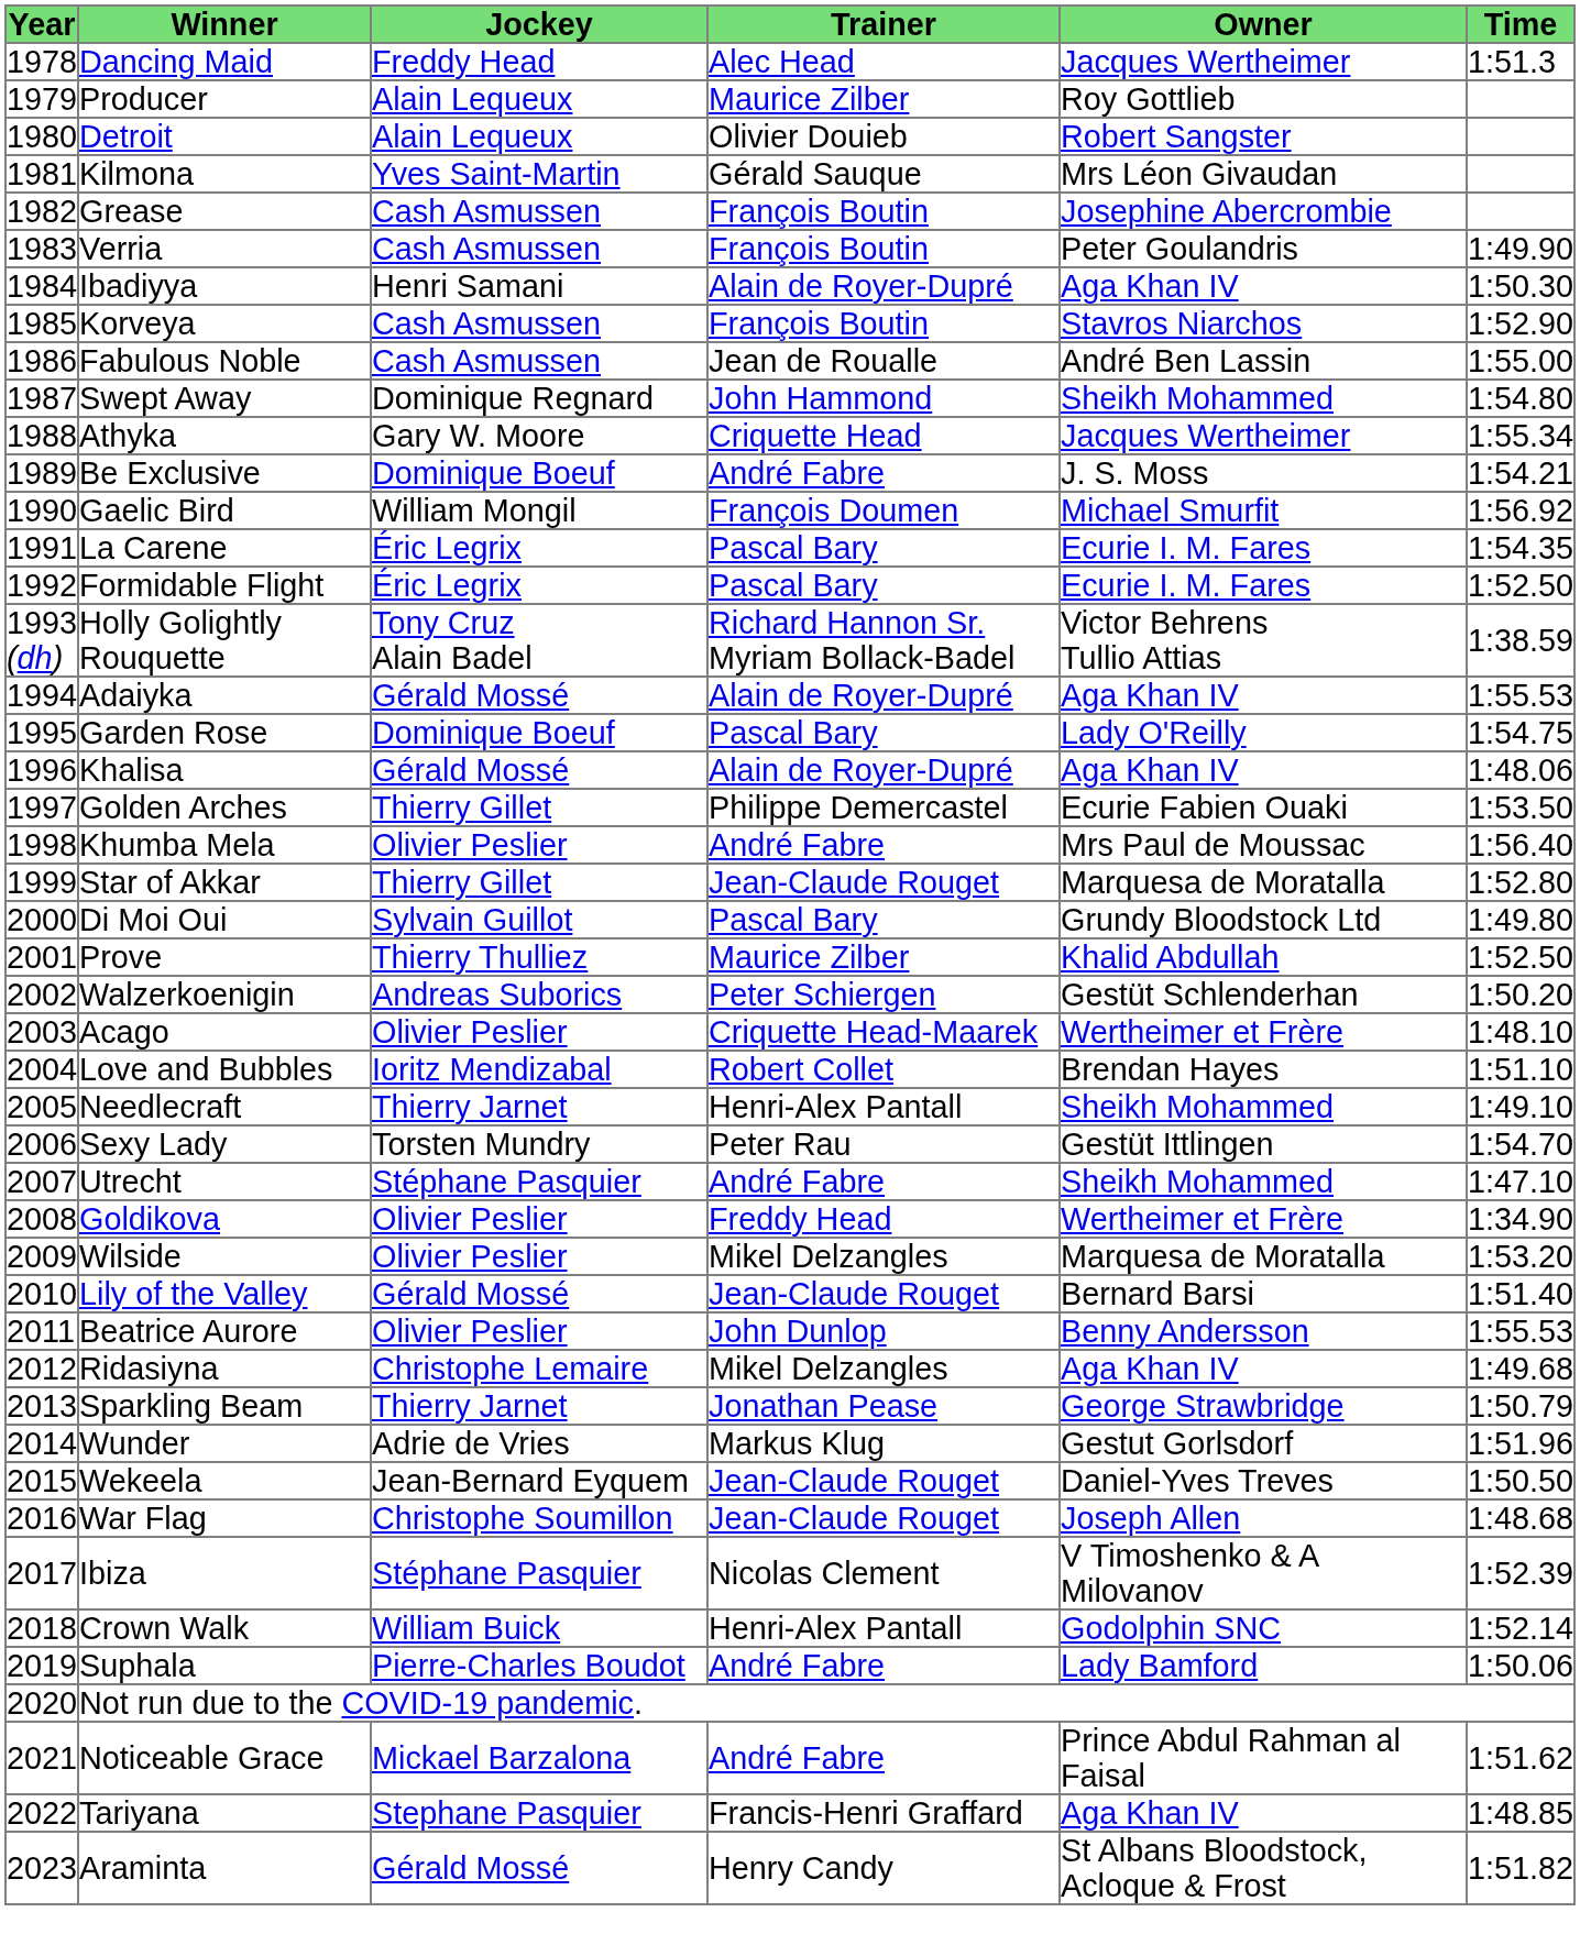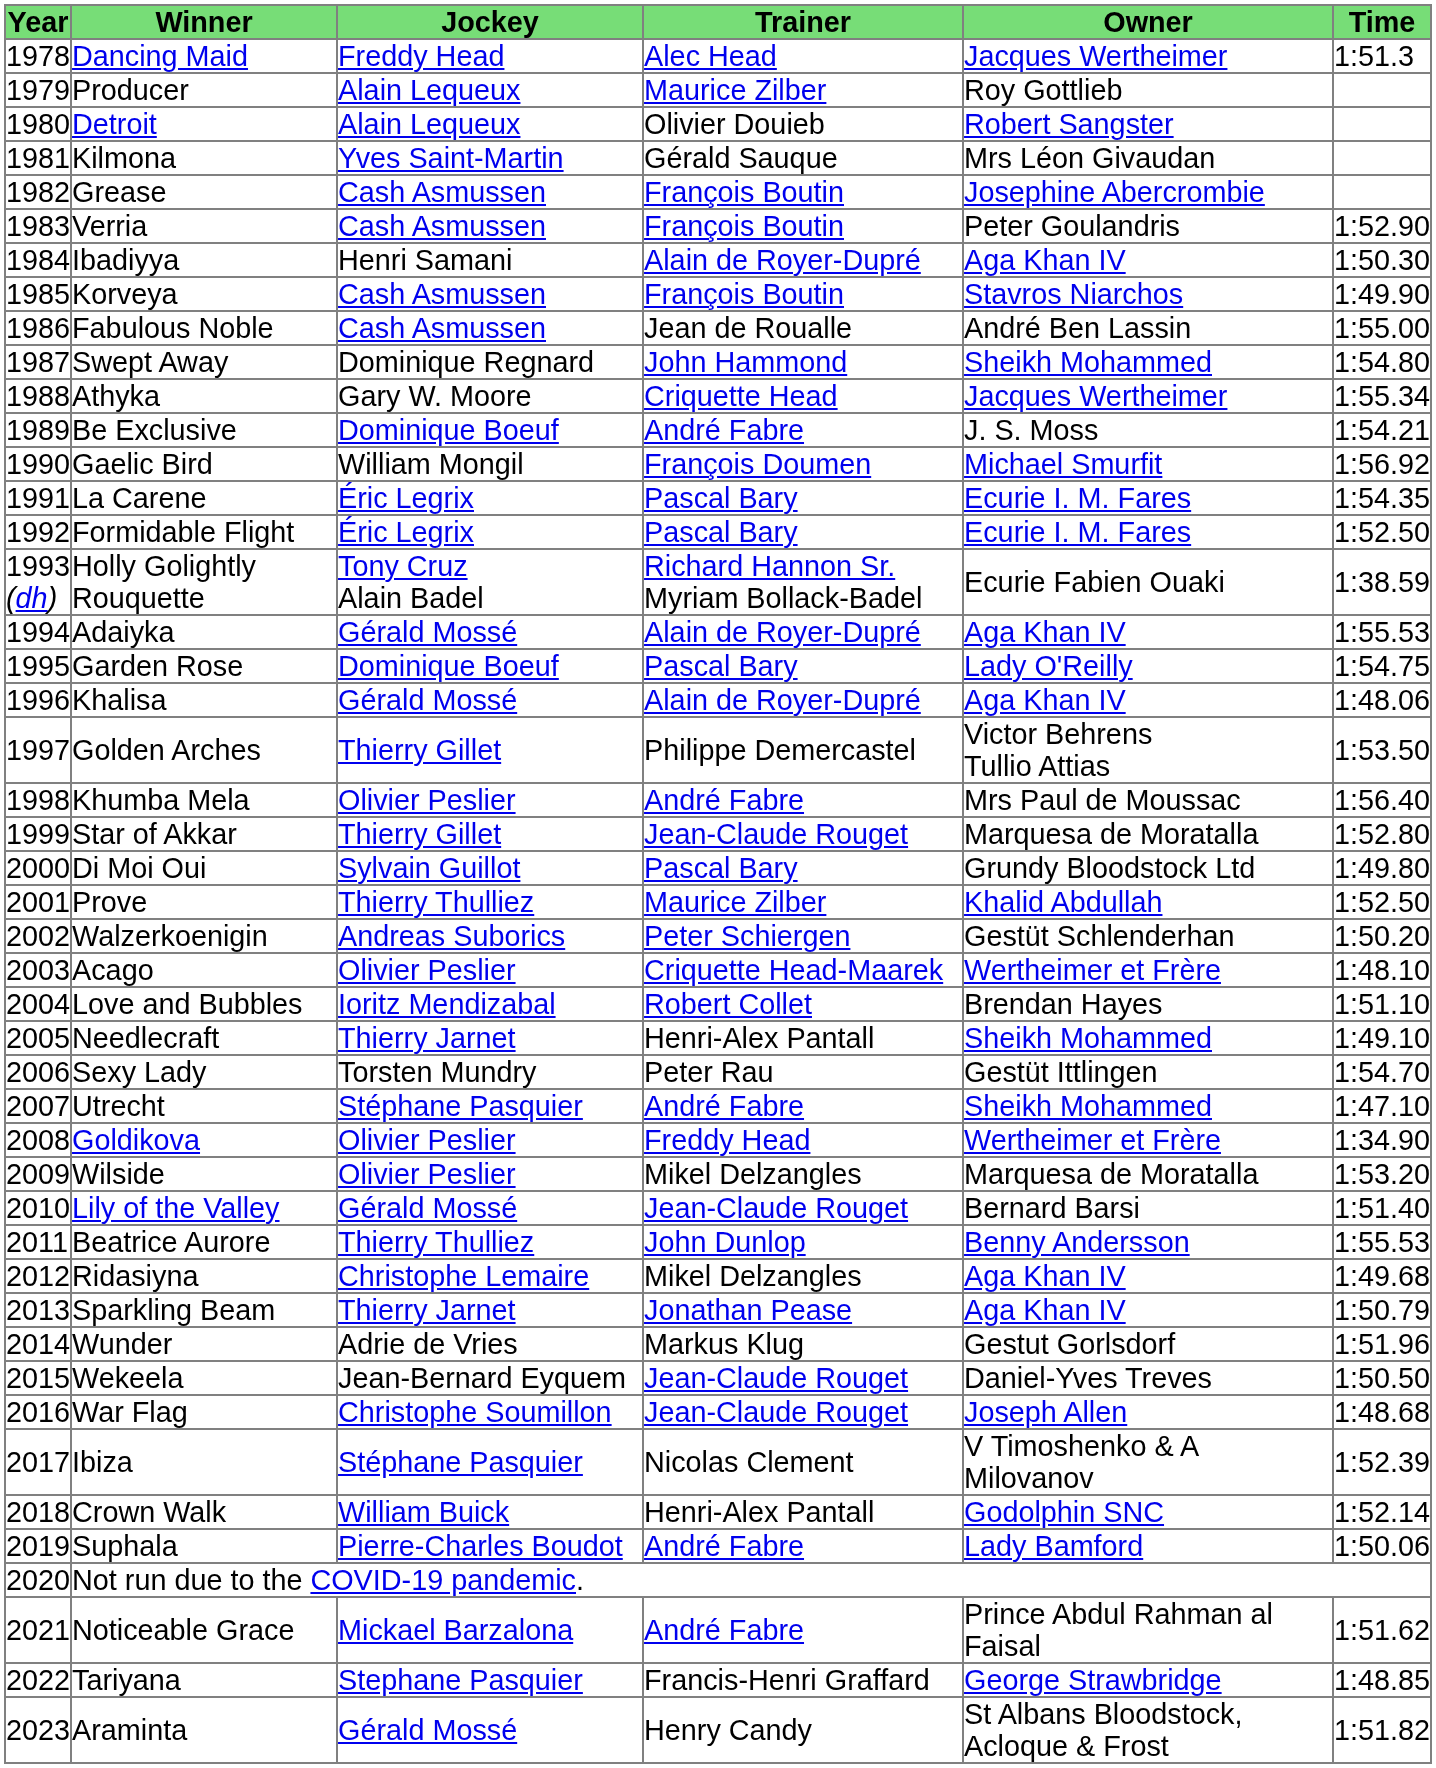 <table class = "sortable" | border="1" cellpadding="0" style="border-collapse: collapse; font-size:90%">
 <tr bgcolor="#77dd77" align="center">
 <th>Year</th>
 <th>Winner</th>
 <th>Jockey</th>
 <th>Trainer</th>
 <th>Owner</th>
 <th>Time</th>
 </tr>
 <tr>
 <td>1978</td>
 <td width=132px><a href='#'>Dancing Maid</a></td>
 <td width=152px><a href='#'>Freddy Head</a></td>
 <td width=159px><a href='#'>Alec Head</a></td>
 <td width=184px><a href='#'>Jacques Wertheimer</a></td>
 <td>1:51.3</td>
 </tr>
 <tr>
 <td>1979</td>
 <td>Producer</td>
 <td><a href='#'>Alain Lequeux</a></td>
 <td><a href='#'>Maurice Zilber</a></td>
 <td>Roy Gottlieb</td>
 <td></td>
 </tr>
 <tr>
 <td>1980</td>
 <td><a href='#'>Detroit</a></td>
 <td><a href='#'>Alain Lequeux</a></td>
 <td>Olivier Douieb</td>
 <td><a href='#'>Robert Sangster</a></td>
 <td></td>
 </tr>
 <tr>
 <td>1981</td>
 <td>Kilmona</td>
 <td><a href='#'>Yves Saint-Martin</a></td>
 <td>Gérald Sauque</td>
 <td>Mrs Léon Givaudan</td>
 <td></td>
 </tr>
 <tr>
 <td>1982</td>
 <td>Grease</td>
 <td><a href='#'>Cash Asmussen</a></td>
 <td><a href='#'>François Boutin</a></td>
 <td><a href='#'>Josephine Abercrombie</a></td>
 <td></td>
 </tr>
 <tr>
 <td>1983</td>
 <td>Verria</td>
 <td><a href='#'>Cash Asmussen</a></td>
 <td><a href='#'>François Boutin</a></td>
 <td>Peter Goulandris</td>
-<td>1:49.90</td>
+<td>1:52.90</td>
 </tr>
 <tr>
 <td>1984</td>
 <td>Ibadiyya </td>
 <td>Henri Samani</td>
 <td><a href='#'>Alain de Royer-Dupré</a></td>
 <td><a href='#'>Aga Khan IV</a></td>
 <td>1:50.30</td>
 </tr>
 <tr>
 <td>1985</td>
 <td>Korveya</td>
 <td><a href='#'>Cash Asmussen</a></td>
 <td><a href='#'>François Boutin</a></td>
 <td><a href='#'>Stavros Niarchos</a></td>
-<td>1:52.90</td>
+<td>1:49.90</td>
 </tr>
 <tr>
 <td>1986</td>
 <td>Fabulous Noble</td>
 <td><a href='#'>Cash Asmussen</a></td>
 <td>Jean de Roualle</td>
 <td>André Ben Lassin</td>
 <td>1:55.00</td>
 </tr>
 <tr>
 <td>1987</td>
 <td>Swept Away</td>
 <td>Dominique Regnard</td>
 <td><a href='#'>John Hammond</a></td>
 <td><a href='#'>Sheikh Mohammed</a></td>
 <td>1:54.80</td>
 </tr>
 <tr>
 <td>1988</td>
 <td>Athyka</td>
 <td>Gary W. Moore</td>
 <td><a href='#'>Criquette Head</a></td>
 <td><a href='#'>Jacques Wertheimer</a></td>
 <td>1:55.34</td>
 </tr>
 <tr>
 <td>1989</td>
 <td>Be Exclusive</td>
 <td><a href='#'>Dominique Boeuf</a></td>
 <td><a href='#'>André Fabre</a></td>
 <td>J. S. Moss</td>
 <td>1:54.21</td>
 </tr>
 <tr>
 <td>1990</td>
 <td>Gaelic Bird</td>
 <td>William Mongil</td>
 <td><a href='#'>François Doumen</a></td>
 <td><a href='#'>Michael Smurfit</a></td>
 <td>1:56.92</td>
 </tr>
 <tr>
 <td>1991</td>
 <td>La Carene</td>
 <td><a href='#'>Éric Legrix</a></td>
 <td><a href='#'>Pascal Bary</a></td>
 <td><a href='#'>Ecurie I. M. Fares</a></td>
 <td>1:54.35</td>
 </tr>
 <tr>
 <td>1992</td>
 <td>Formidable Flight</td>
 <td><a href='#'>Éric Legrix</a></td>
 <td><a href='#'>Pascal Bary</a></td>
 <td><a href='#'>Ecurie I. M. Fares</a></td>
 <td>1:52.50</td>
 </tr>
 <tr>
 <td>1993<br><em>(<a href='#'>dh</a>)</em></td>
 <td>Holly Golightly<br>Rouquette</td>
 <td><a href='#'>Tony Cruz</a><br>Alain Badel</td>
 <td><a href='#'>Richard Hannon Sr.</a><br>Myriam Bollack-Badel</td>
-<td>Victor Behrens<br>Tullio Attias</td>
+<td>Ecurie Fabien Ouaki</td>
 <td>1:38.59</td>
 </tr>
 <tr>
 <td>1994</td>
 <td>Adaiyka</td>
 <td><a href='#'>Gérald Mossé</a></td>
 <td><a href='#'>Alain de Royer-Dupré</a></td>
 <td><a href='#'>Aga Khan IV</a></td>
 <td>1:55.53</td>
 </tr>
 <tr>
 <td>1995</td>
 <td>Garden Rose</td>
 <td><a href='#'>Dominique Boeuf</a></td>
 <td><a href='#'>Pascal Bary</a></td>
 <td><a href='#'>Lady O'Reilly</a></td>
 <td>1:54.75</td>
 </tr>
 <tr>
 <td>1996</td>
 <td>Khalisa</td>
 <td><a href='#'>Gérald Mossé</a></td>
 <td><a href='#'>Alain de Royer-Dupré</a></td>
 <td><a href='#'>Aga Khan IV</a></td>
 <td>1:48.06</td>
 </tr>
 <tr>
 <td>1997</td>
 <td>Golden Arches</td>
 <td><a href='#'>Thierry Gillet</a></td>
 <td>Philippe Demercastel</td>
-<td>Ecurie Fabien Ouaki</td>
+<td>Victor Behrens<br>Tullio Attias</td>
 <td>1:53.50</td>
 </tr>
 <tr>
 <td>1998</td>
 <td>Khumba Mela</td>
 <td><a href='#'>Olivier Peslier</a></td>
 <td><a href='#'>André Fabre</a></td>
 <td>Mrs Paul de Moussac</td>
 <td>1:56.40</td>
 </tr>
 <tr>
 <td>1999</td>
 <td>Star of Akkar</td>
 <td><a href='#'>Thierry Gillet</a></td>
 <td><a href='#'>Jean-Claude Rouget</a></td>
 <td>Marquesa de Moratalla</td>
 <td>1:52.80</td>
 </tr>
 <tr>
 <td>2000</td>
 <td>Di Moi Oui</td>
 <td><a href='#'>Sylvain Guillot</a></td>
 <td><a href='#'>Pascal Bary</a></td>
 <td>Grundy Bloodstock Ltd</td>
 <td>1:49.80</td>
 </tr>
 <tr>
 <td>2001</td>
 <td>Prove</td>
 <td><a href='#'>Thierry Thulliez</a></td>
 <td><a href='#'>Maurice Zilber</a></td>
 <td><a href='#'>Khalid Abdullah</a></td>
 <td>1:52.50</td>
 </tr>
 <tr>
 <td>2002</td>
 <td>Walzerkoenigin</td>
 <td><a href='#'>Andreas Suborics</a></td>
 <td><a href='#'>Peter Schiergen</a></td>
 <td>Gestüt Schlenderhan</td>
 <td>1:50.20</td>
 </tr>
 <tr>
 <td>2003</td>
 <td>Acago</td>
 <td><a href='#'>Olivier Peslier</a></td>
 <td><a href='#'>Criquette Head-Maarek</a></td>
 <td><a href='#'>Wertheimer et Frère</a></td>
 <td>1:48.10</td>
 </tr>
 <tr>
 <td>2004</td>
 <td>Love and Bubbles</td>
 <td><a href='#'>Ioritz Mendizabal</a></td>
 <td><a href='#'>Robert Collet</a></td>
 <td>Brendan Hayes</td>
 <td>1:51.10</td>
 </tr>
 <tr>
 <td>2005</td>
 <td>Needlecraft</td>
 <td><a href='#'>Thierry Jarnet</a></td>
 <td>Henri-Alex Pantall</td>
 <td><a href='#'>Sheikh Mohammed</a></td>
 <td>1:49.10</td>
 </tr>
 <tr>
 <td>2006</td>
 <td>Sexy Lady </td>
 <td>Torsten Mundry</td>
 <td>Peter Rau</td>
 <td>Gestüt Ittlingen</td>
 <td>1:54.70</td>
 </tr>
 <tr>
 <td>2007</td>
 <td>Utrecht</td>
 <td><a href='#'>Stéphane Pasquier</a></td>
 <td><a href='#'>André Fabre</a></td>
 <td><a href='#'>Sheikh Mohammed</a></td>
 <td>1:47.10</td>
 </tr>
 <tr>
 <td>2008</td>
 <td><a href='#'>Goldikova</a></td>
 <td><a href='#'>Olivier Peslier</a></td>
 <td><a href='#'>Freddy Head</a></td>
 <td><a href='#'>Wertheimer et Frère</a></td>
 <td>1:34.90</td>
 </tr>
 <tr>
 <td>2009</td>
 <td>Wilside</td>
 <td><a href='#'>Olivier Peslier</a></td>
 <td>Mikel Delzangles</td>
 <td>Marquesa de Moratalla</td>
 <td>1:53.20</td>
 </tr>
 <tr>
 <td>2010</td>
 <td><a href='#'>Lily of the Valley</a></td>
 <td><a href='#'>Gérald Mossé</a></td>
 <td><a href='#'>Jean-Claude Rouget</a></td>
 <td>Bernard Barsi</td>
 <td>1:51.40</td>
 </tr>
 <tr>
 <td>2011</td>
 <td>Beatrice Aurore</td>
-<td><a href='#'>Olivier Peslier</a></td>
+<td><a href='#'>Thierry Thulliez</a></td>
 <td><a href='#'>John Dunlop</a></td>
 <td><a href='#'>Benny Andersson</a></td>
 <td>1:55.53</td>
 </tr>
 <tr>
 <td>2012</td>
 <td>Ridasiyna</td>
 <td><a href='#'>Christophe Lemaire</a></td>
 <td>Mikel Delzangles</td>
 <td><a href='#'>Aga Khan IV</a></td>
 <td>1:49.68</td>
 </tr>
 <tr>
 <td>2013</td>
 <td>Sparkling Beam</td>
 <td><a href='#'>Thierry Jarnet</a></td>
 <td><a href='#'>Jonathan Pease</a></td>
-<td><a href='#'>George Strawbridge</a></td>
+<td><a href='#'>Aga Khan IV</a></td>
 <td>1:50.79</td>
 </tr>
 <tr>
 <td>2014</td>
 <td>Wunder</td>
 <td>Adrie de Vries</td>
 <td>Markus Klug</td>
 <td>Gestut Gorlsdorf</td>
 <td>1:51.96</td>
 </tr>
 <tr>
 <td>2015</td>
 <td>Wekeela</td>
 <td>Jean-Bernard Eyquem</td>
 <td><a href='#'>Jean-Claude Rouget</a></td>
 <td>Daniel-Yves Treves</td>
 <td>1:50.50</td>
 </tr>
 <tr>
 <td>2016</td>
 <td>War Flag</td>
 <td><a href='#'>Christophe Soumillon</a></td>
 <td><a href='#'>Jean-Claude Rouget</a></td>
 <td><a href='#'>Joseph Allen</a></td>
 <td>1:48.68</td>
 </tr>
 <tr>
 <td>2017</td>
 <td>Ibiza</td>
 <td><a href='#'>Stéphane Pasquier</a></td>
 <td>Nicolas Clement</td>
 <td>V Timoshenko & A Milovanov</td>
 <td>1:52.39</td>
 </tr>
 <tr>
 <td>2018</td>
 <td>Crown Walk</td>
 <td><a href='#'>William Buick</a></td>
 <td>Henri-Alex Pantall</td>
 <td><a href='#'>Godolphin SNC</a></td>
 <td>1:52.14</td>
 </tr>
 <tr>
 <td>2019</td>
 <td>Suphala</td>
 <td><a href='#'>Pierre-Charles Boudot</a></td>
 <td><a href='#'>André Fabre</a></td>
 <td><a href='#'>Lady Bamford</a></td>
 <td>1:50.06</td>
 </tr>
 <tr>
 <td>2020</td>
 <td colspan=9>Not run due to the <a href='#'>COVID-19 pandemic</a>.</td>
 </tr>
 <tr>
 <td>2021</td>
 <td>Noticeable Grace</td>
 <td><a href='#'>Mickael Barzalona</a></td>
 <td><a href='#'>André Fabre</a></td>
 <td>Prince Abdul Rahman al Faisal</td>
 <td>1:51.62</td>
 </tr>
 <tr>
 <td>2022</td>
 <td>Tariyana</td>
 <td><a href='#'>Stephane Pasquier</a></td>
 <td>Francis-Henri Graffard</td>
-<td><a href='#'>Aga Khan IV</a></td>
+<td><a href='#'>George Strawbridge</a></td>
 <td>1:48.85</td>
 </tr>
 <tr>
 <td>2023</td>
 <td>Araminta</td>
 <td><a href='#'>Gérald Mossé</a></td>
 <td>Henry Candy</td>
 <td>St Albans Bloodstock, Acloque & Frost</td>
 <td>1:51.82</td>
 </tr>
 </table>
